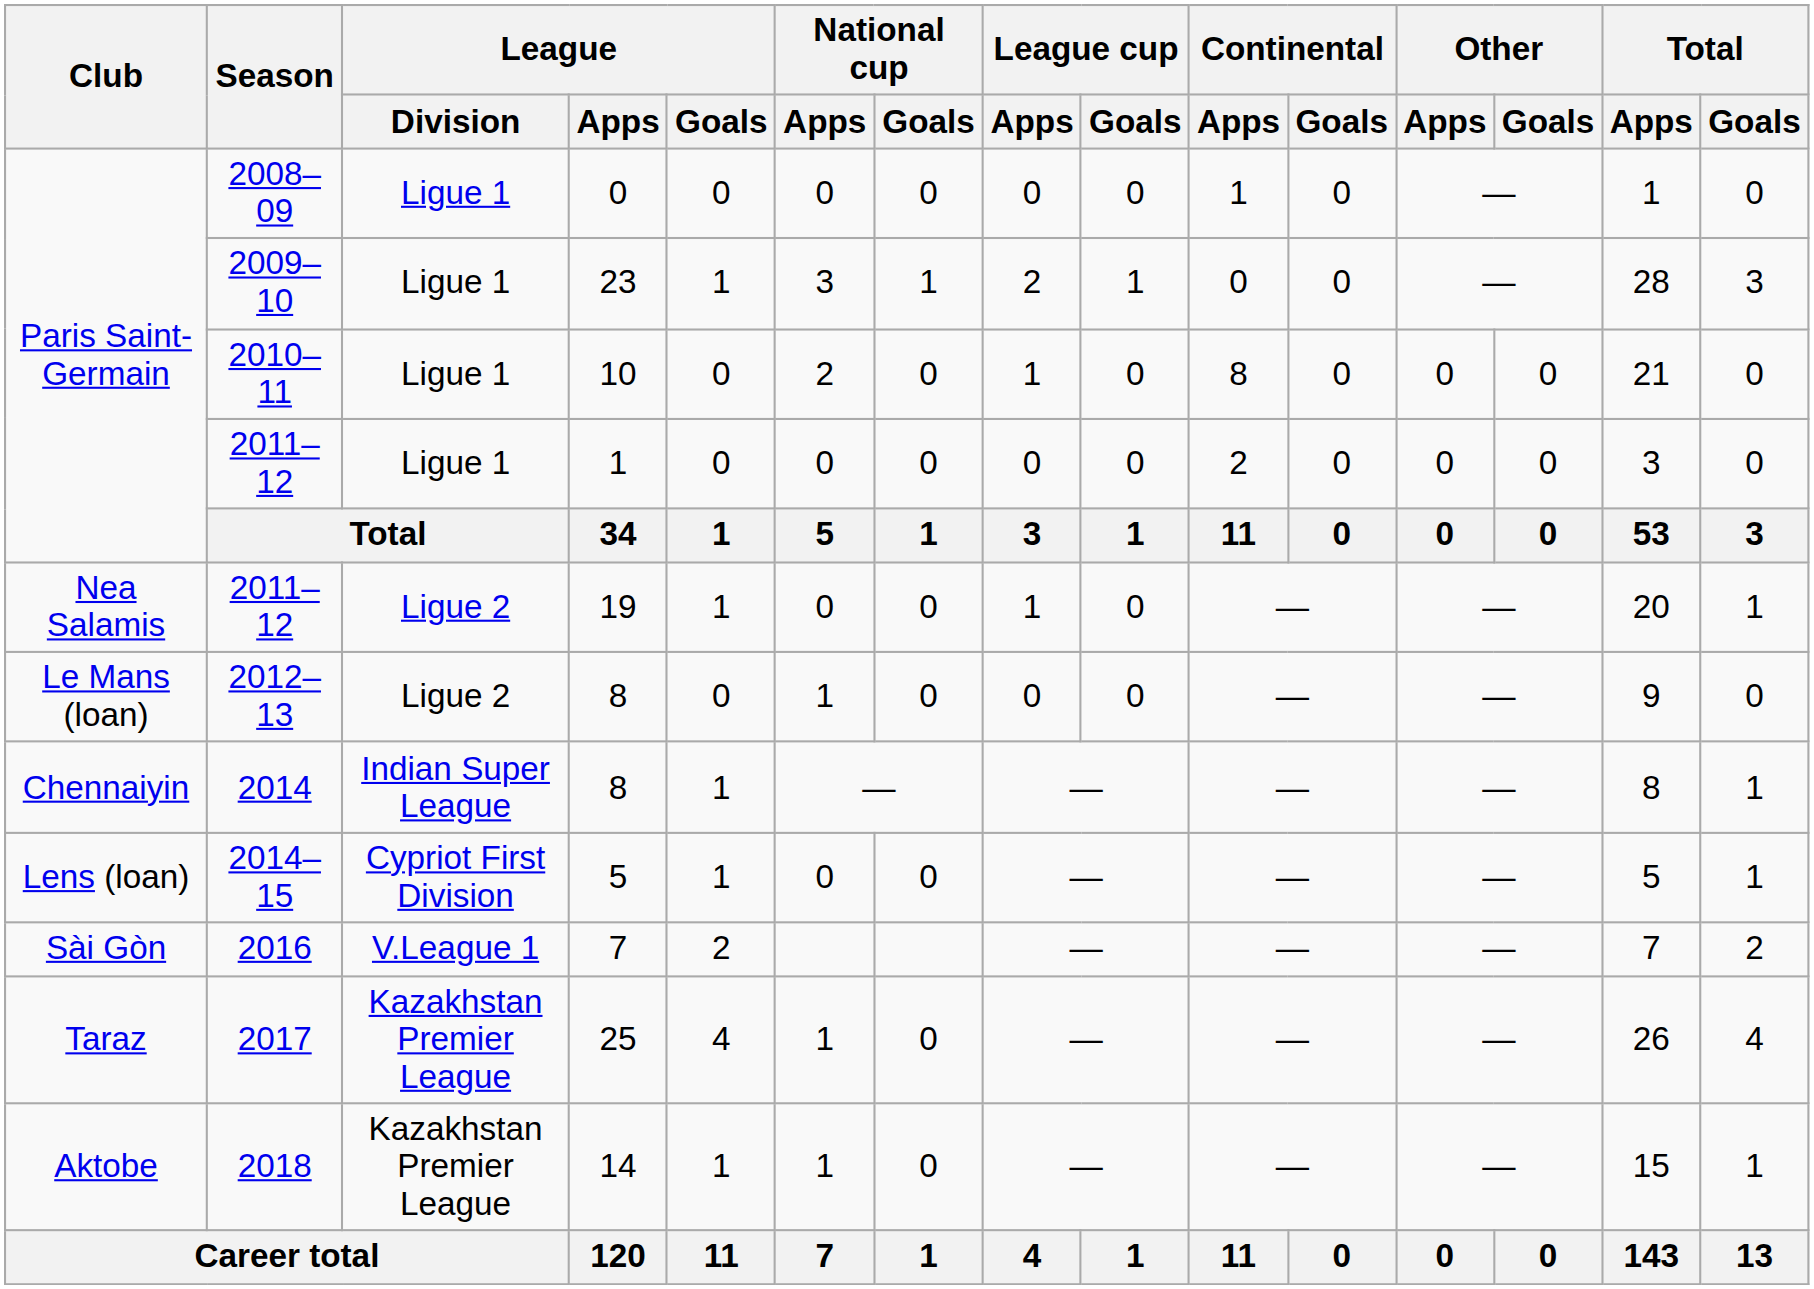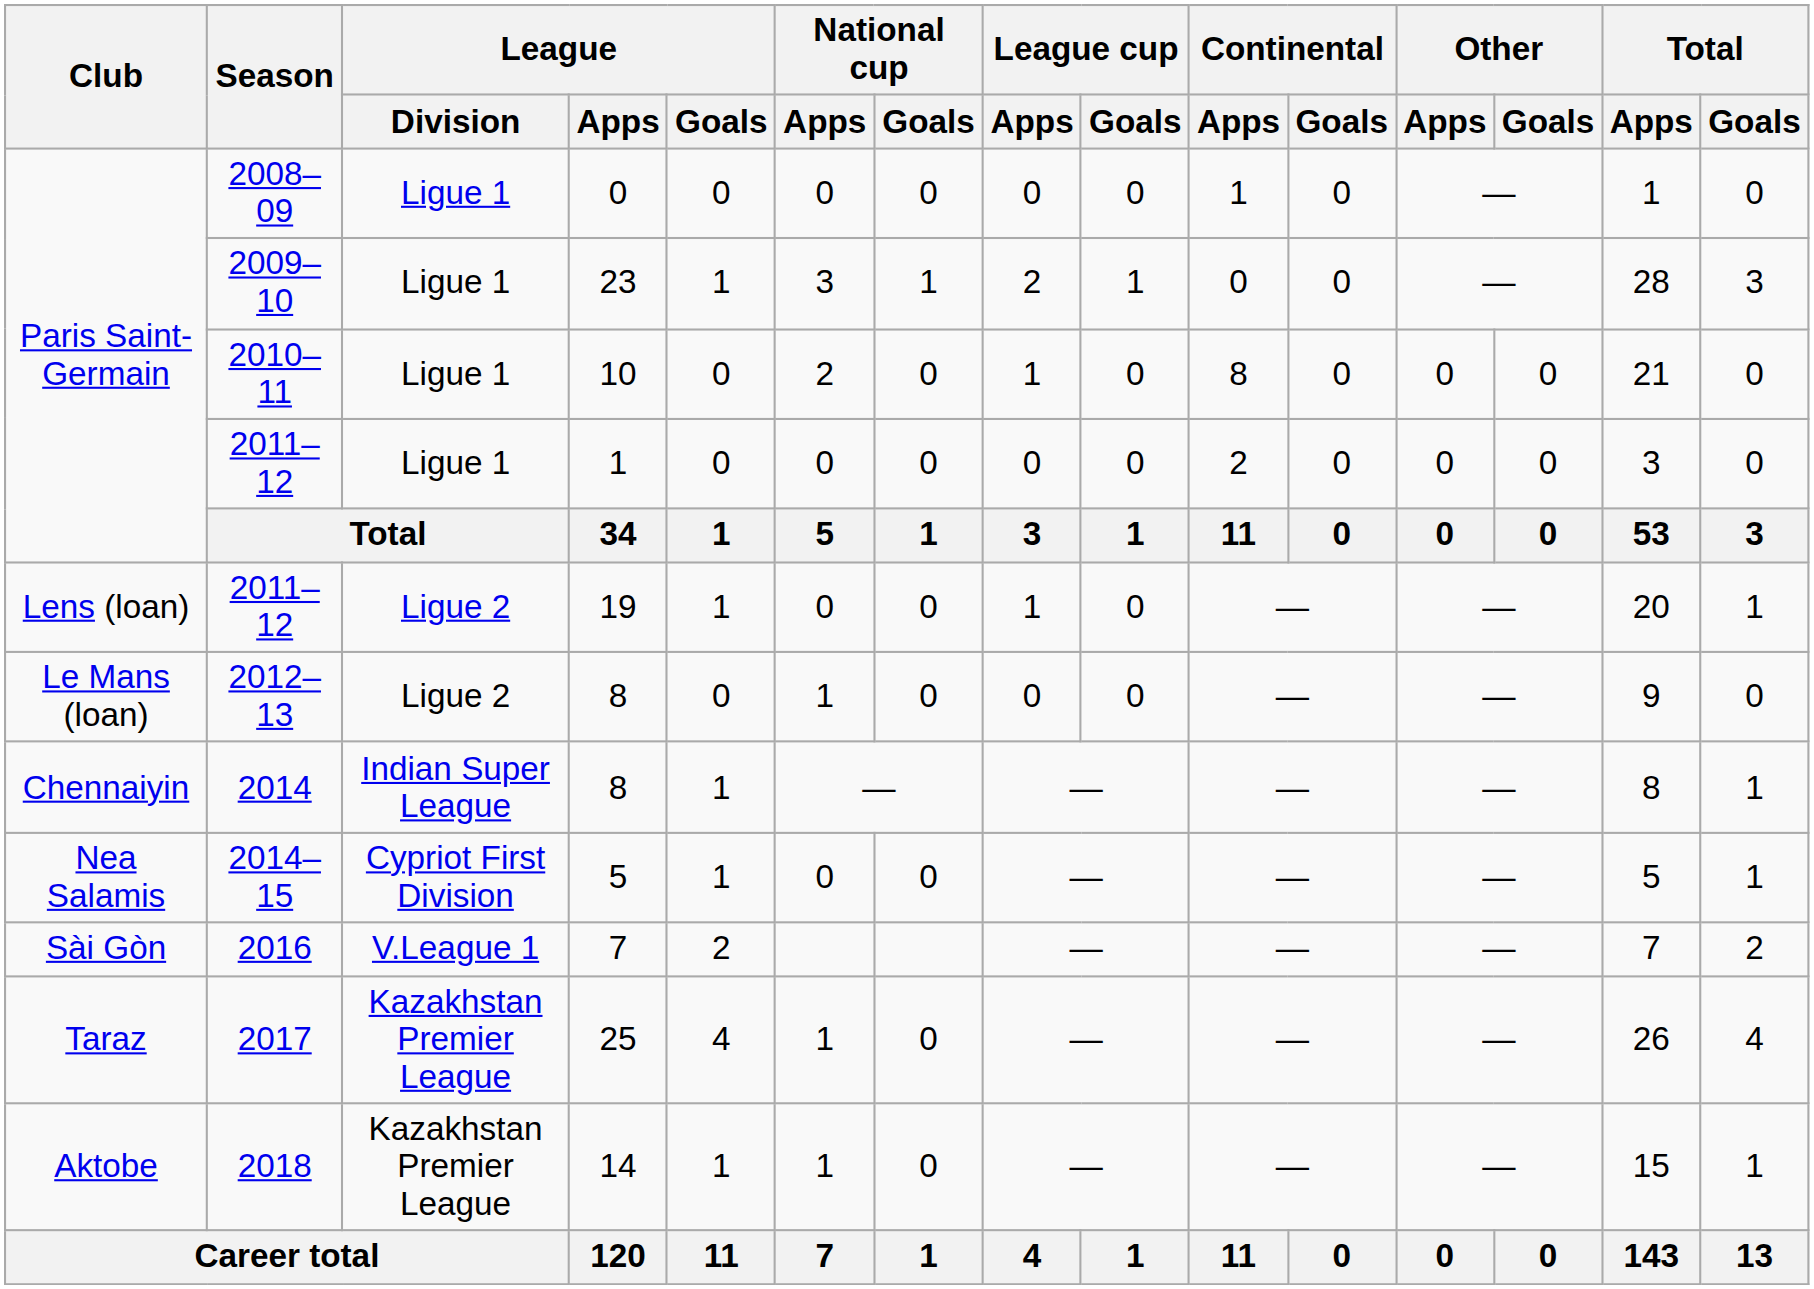 <table class="wikitable" style="text-align:center">
 <tr>
 <th rowspan="2">Club</th>
 <th rowspan="2">Season</th>
 <th colspan="3">League</th>
 <th colspan="2">National cup</th>
 <th colspan="2">League cup</th>
 <th colspan="2">Continental</th>
 <th colspan="2">Other</th>
 <th colspan="2">Total</th>
 </tr>
 <tr>
 <th>Division</th>
 <th>Apps</th>
 <th>Goals</th>
 <th>Apps</th>
 <th>Goals</th>
 <th>Apps</th>
 <th>Goals</th>
 <th>Apps</th>
 <th>Goals</th>
 <th>Apps</th>
 <th>Goals</th>
 <th>Apps</th>
 <th>Goals</th>
 </tr>
 <tr>
 <td rowspan="5"><a href='#'>Paris Saint-Germain</a></td>
 <td><a href='#'>2008–09</a></td>
 <td><a href='#'>Ligue 1</a></td>
 <td>0</td>
 <td>0</td>
 <td>0</td>
 <td>0</td>
 <td>0</td>
 <td>0</td>
 <td>1</td>
 <td>0</td>
 <td colspan="2">—</td>
 <td>1</td>
 <td>0</td>
 </tr>
 <tr>
 <td><a href='#'>2009–10</a></td>
 <td>Ligue 1</td>
 <td>23</td>
 <td>1</td>
 <td>3</td>
 <td>1</td>
 <td>2</td>
 <td>1</td>
 <td>0</td>
 <td>0</td>
 <td colspan="2">—</td>
 <td>28</td>
 <td>3</td>
 </tr>
 <tr>
 <td><a href='#'>2010–11</a></td>
 <td>Ligue 1</td>
 <td>10</td>
 <td>0</td>
 <td>2</td>
 <td>0</td>
 <td>1</td>
 <td>0</td>
 <td>8</td>
 <td>0</td>
 <td>0</td>
 <td>0</td>
 <td>21</td>
 <td>0</td>
 </tr>
 <tr>
 <td><a href='#'>2011–12</a></td>
 <td>Ligue 1</td>
 <td>1</td>
 <td>0</td>
 <td>0</td>
 <td>0</td>
 <td>0</td>
 <td>0</td>
 <td>2</td>
 <td>0</td>
 <td>0</td>
 <td>0</td>
 <td>3</td>
 <td>0</td>
 </tr>
 <tr>
 <th colspan="2">Total</th>
 <th>34</th>
 <th>1</th>
 <th>5</th>
 <th>1</th>
 <th>3</th>
 <th>1</th>
 <th>11</th>
 <th>0</th>
 <th>0</th>
 <th>0</th>
 <th>53</th>
 <th>3</th>
 </tr>
 <tr>
-<td><a href='#'>Nea Salamis</a></td>
+<td><a href='#'>Lens</a> (loan)</td>
 <td><a href='#'>2011–12</a></td>
 <td><a href='#'>Ligue 2</a></td>
 <td>19</td>
 <td>1</td>
 <td>0</td>
 <td>0</td>
 <td>1</td>
 <td>0</td>
 <td colspan="2">—</td>
 <td colspan="2">—</td>
 <td>20</td>
 <td>1</td>
 </tr>
 <tr>
 <td><a href='#'>Le Mans</a> (loan)</td>
 <td><a href='#'>2012–13</a></td>
 <td>Ligue 2</td>
 <td>8</td>
 <td>0</td>
 <td>1</td>
 <td>0</td>
 <td>0</td>
 <td>0</td>
 <td colspan="2">—</td>
 <td colspan="2">—</td>
 <td>9</td>
 <td>0</td>
 </tr>
 <tr>
 <td><a href='#'>Chennaiyin</a></td>
 <td><a href='#'>2014</a></td>
 <td><a href='#'>Indian Super League</a></td>
 <td>8</td>
 <td>1</td>
 <td colspan="2">—</td>
 <td colspan="2">—</td>
 <td colspan="2">—</td>
 <td colspan="2">—</td>
 <td>8</td>
 <td>1</td>
 </tr>
 <tr>
-<td><a href='#'>Lens</a> (loan)</td>
+<td><a href='#'>Nea Salamis</a></td>
 <td><a href='#'>2014–15</a></td>
 <td><a href='#'>Cypriot First Division</a></td>
 <td>5</td>
 <td>1</td>
 <td>0</td>
 <td>0</td>
 <td colspan="2">—</td>
 <td colspan="2">—</td>
 <td colspan="2">—</td>
 <td>5</td>
 <td>1</td>
 </tr>
 <tr>
 <td><a href='#'>Sài Gòn</a></td>
 <td><a href='#'>2016</a></td>
 <td><a href='#'>V.League 1</a></td>
 <td>7</td>
 <td>2</td>
 <td></td>
 <td></td>
 <td colspan="2">—</td>
 <td colspan="2">—</td>
 <td colspan="2">—</td>
 <td>7</td>
 <td>2</td>
 </tr>
 <tr>
 <td><a href='#'>Taraz</a></td>
 <td><a href='#'>2017</a></td>
 <td><a href='#'>Kazakhstan Premier League</a></td>
 <td>25</td>
 <td>4</td>
 <td>1</td>
 <td>0</td>
 <td colspan="2">—</td>
 <td colspan="2">—</td>
 <td colspan="2">—</td>
 <td>26</td>
 <td>4</td>
 </tr>
 <tr>
 <td><a href='#'>Aktobe</a></td>
 <td><a href='#'>2018</a></td>
 <td>Kazakhstan Premier League</td>
 <td>14</td>
 <td>1</td>
 <td>1</td>
 <td>0</td>
 <td colspan="2">—</td>
 <td colspan="2">—</td>
 <td colspan="2">—</td>
 <td>15</td>
 <td>1</td>
 </tr>
 <tr>
 <th colspan="3">Career total</th>
 <th>120</th>
 <th>11</th>
 <th>7</th>
 <th>1</th>
 <th>4</th>
 <th>1</th>
 <th>11</th>
 <th>0</th>
 <th>0</th>
 <th>0</th>
 <th>143</th>
 <th>13</th>
 </tr>
 </table>
